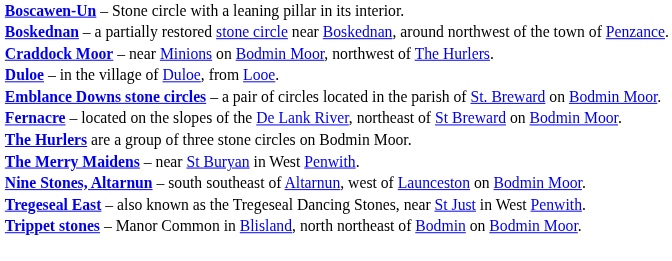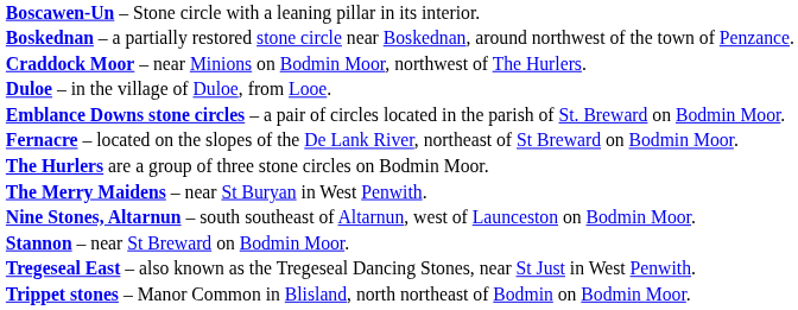 <table border="0">
 <tr>
 <td></td>
 <td><strong><a href='#'>Boscawen-Un</a></strong> – Stone circle with a leaning pillar in its interior.</td>
 </tr>
 <tr>
 <td></td>
 <td><strong><a href='#'>Boskednan</a></strong> – a partially restored <a href='#'>stone circle</a> near <a href='#'>Boskednan</a>, around  northwest of the town of <a href='#'>Penzance</a>.</td>
 </tr>
 <tr>
 <td></td>
 <td><strong><a href='#'>Craddock Moor</a></strong> – near <a href='#'>Minions</a> on <a href='#'>Bodmin Moor</a>,  northwest of <a href='#'>The Hurlers</a>.</td>
 </tr>
 <tr>
 <td></td>
 <td><strong><a href='#'>Duloe</a></strong> – in the village of <a href='#'>Duloe</a>,  from <a href='#'>Looe</a>.</td>
 </tr>
 <tr>
 <td></td>
 <td><strong><a href='#'>Emblance Downs stone circles</a></strong> – a pair of circles located in the parish of <a href='#'>St. Breward</a> on <a href='#'>Bodmin Moor</a>.</td>
 </tr>
 <tr>
 <td></td>
 <td><strong><a href='#'>Fernacre</a></strong> – located on the slopes of the <a href='#'>De Lank River</a>,  northeast of <a href='#'>St Breward</a> on <a href='#'>Bodmin Moor</a>.</td>
 </tr>
 <tr>
 <td></td>
 <td><strong><a href='#'>The Hurlers</a></strong> are a group of three stone circles on Bodmin Moor.</td>
 </tr>
 <tr>
 <td></td>
 <td><strong><a href='#'>The Merry Maidens</a></strong> – near <a href='#'>St Buryan</a> in West <a href='#'>Penwith</a>.</td>
 </tr>
 <tr>
 <td></td>
 <td><strong><a href='#'>Nine Stones, Altarnun</a></strong> –  south southeast of <a href='#'>Altarnun</a>,  west of <a href='#'>Launceston</a> on <a href='#'>Bodmin Moor</a>.</td>
 </tr>
 <tr>
 <td></td>
+<td><strong><a href='#'>Stannon</a></strong> – near <a href='#'>St Breward</a> on <a href='#'>Bodmin Moor</a>.</td>
+</tr>
+<tr>
+<td></td>
 <td><strong><a href='#'>Tregeseal East</a></strong> – also known as the Tregeseal Dancing Stones, near <a href='#'>St Just</a> in West <a href='#'>Penwith</a>.</td>
 </tr>
 <tr>
 <td></td>
 <td><strong><a href='#'>Trippet stones</a></strong> – Manor Common in <a href='#'>Blisland</a>,  north northeast of <a href='#'>Bodmin</a> on <a href='#'>Bodmin Moor</a>.</td>
 </tr>
 </table>
